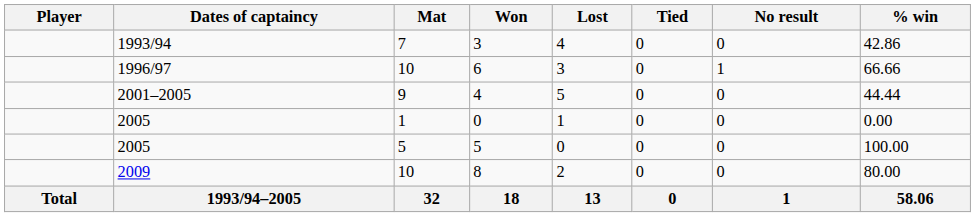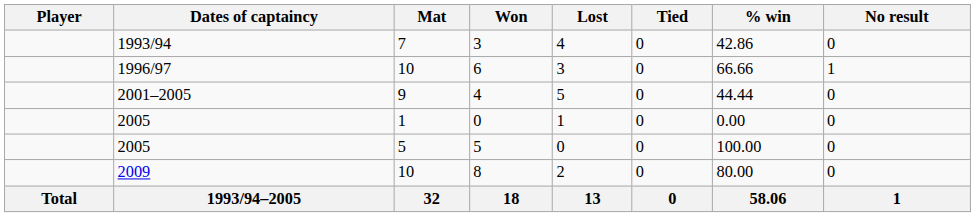 <table class="wikitable sortable" style="width:75%;">
 <tr>
 <th>Player</th>
 <th>Dates of captaincy</th>
 <th>Mat</th>
 <th>Won</th>
 <th>Lost</th>
 <th>Tied</th>
+<th>% win</th>
 <th>No result</th>
-<th>% win</th>
 </tr>
 <tr>
 <td></td>
 <td>1993/94</td>
 <td>7</td>
 <td>3</td>
 <td>4</td>
 <td>0</td>
+<td>42.86</td>
 <td>0</td>
-<td>42.86</td>
 </tr>
 <tr>
 <td></td>
 <td>1996/97</td>
 <td>10</td>
 <td>6</td>
 <td>3</td>
 <td>0</td>
+<td>66.66</td>
 <td>1</td>
-<td>66.66</td>
 </tr>
 <tr>
 <td></td>
 <td>2001–2005</td>
 <td>9</td>
 <td>4</td>
 <td>5</td>
 <td>0</td>
+<td>44.44</td>
 <td>0</td>
-<td>44.44</td>
 </tr>
 <tr>
 <td></td>
 <td>2005</td>
 <td>1</td>
 <td>0</td>
 <td>1</td>
 <td>0</td>
+<td>0.00</td>
 <td>0</td>
-<td>0.00</td>
 </tr>
 <tr>
 <td></td>
 <td>2005</td>
 <td>5</td>
 <td>5</td>
 <td>0</td>
 <td>0</td>
+<td>100.00</td>
 <td>0</td>
-<td>100.00</td>
 </tr>
 <tr>
 <td></td>
 <td><a href='#'>2009</a></td>
 <td>10</td>
 <td>8</td>
 <td>2</td>
 <td>0</td>
+<td>80.00</td>
 <td>0</td>
-<td>80.00</td>
 </tr>
 <tr>
 <th><strong>Total</strong></th>
 <th>1993/94–2005</th>
 <th><strong>32</strong></th>
 <th><strong>18</strong></th>
 <th><strong>13</strong></th>
 <th><strong>0</strong></th>
+<th><strong>58.06</strong></th>
 <th><strong>1</strong></th>
-<th><strong>58.06</strong></th>
 </tr>
 </table>
